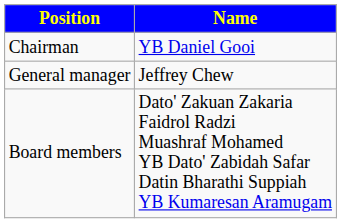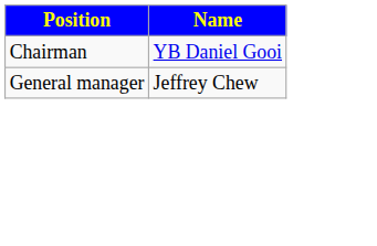 <table class="wikitable">
 <tr>
 <th style="background:blue; color:yellow; text-align:center;">Position</th>
 <th style="background:blue; color:yellow; text-align:center;">Name</th>
 </tr>
 <tr>
 <td>Chairman</td>
 <td> <a href='#'>YB Daniel Gooi</a></td>
 </tr>
 <tr>
 <td>General manager</td>
 <td> Jeffrey Chew</td>
 </tr>
-<tr>
-<td>Board members</td>
-<td> Dato' Zakuan Zakaria<br> Faidrol Radzi<br> Muashraf Mohamed<br> YB Dato' Zabidah Safar<br> Datin Bharathi Suppiah<br> <a href='#'>YB Kumaresan Aramugam</a></td>
-</tr>
 </table>
